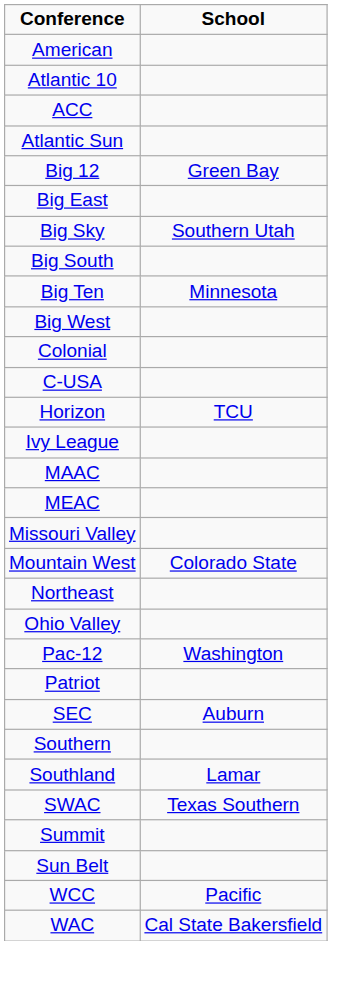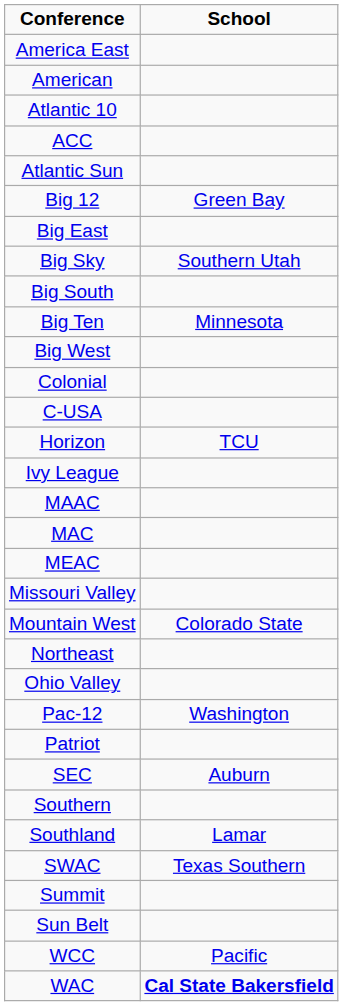 <table class="wikitable sortable" style="text-align: center;">
 <tr>
 <td><strong>Conference</strong></td>
 <td><strong>School</strong></td>
+</tr>
+<tr>
+<td><a href='#'>America East</a></td>
+<td></td>
 </tr>
 <tr>
 <td><a href='#'>American</a></td>
 <td></td>
 </tr>
 <tr>
 <td><a href='#'>Atlantic 10</a></td>
 <td></td>
 </tr>
 <tr>
 <td><a href='#'>ACC</a></td>
 <td></td>
 </tr>
 <tr>
 <td><a href='#'>Atlantic Sun</a></td>
 <td></td>
 </tr>
 <tr>
 <td><a href='#'>Big 12</a></td>
 <td><a href='#'>Green Bay</a></td>
 </tr>
 <tr>
 <td><a href='#'>Big East</a></td>
 <td></td>
 </tr>
 <tr>
 <td><a href='#'>Big Sky</a></td>
 <td><a href='#'>Southern Utah</a></td>
 </tr>
 <tr>
 <td><a href='#'>Big South</a></td>
 <td></td>
 </tr>
 <tr>
 <td><a href='#'>Big Ten</a></td>
 <td><a href='#'>Minnesota</a></td>
 </tr>
 <tr>
 <td><a href='#'>Big West</a></td>
 <td></td>
 </tr>
 <tr>
 <td><a href='#'>Colonial</a></td>
 <td></td>
 </tr>
 <tr>
 <td><a href='#'>C-USA</a></td>
 <td></td>
 </tr>
 <tr>
 <td><a href='#'>Horizon</a></td>
 <td><a href='#'>TCU</a></td>
 </tr>
 <tr>
 <td><a href='#'>Ivy League</a></td>
 <td></td>
 </tr>
 <tr>
 <td><a href='#'>MAAC</a></td>
 <td></td>
 </tr>
 <tr>
+<td><a href='#'>MAC</a></td>
+<td></td>
+</tr>
+<tr>
 <td><a href='#'>MEAC</a></td>
 <td></td>
 </tr>
 <tr>
 <td><a href='#'>Missouri Valley</a></td>
 <td></td>
 </tr>
 <tr>
 <td><a href='#'>Mountain West</a></td>
 <td><a href='#'>Colorado State</a></td>
 </tr>
 <tr>
 <td><a href='#'>Northeast</a></td>
 <td></td>
 </tr>
 <tr>
 <td><a href='#'>Ohio Valley</a></td>
 <td></td>
 </tr>
 <tr>
 <td><a href='#'>Pac-12</a></td>
 <td><a href='#'>Washington</a></td>
 </tr>
 <tr>
 <td><a href='#'>Patriot</a></td>
 <td></td>
 </tr>
 <tr>
 <td><a href='#'>SEC</a></td>
 <td><a href='#'>Auburn</a></td>
 </tr>
 <tr>
 <td><a href='#'>Southern</a></td>
 <td></td>
 </tr>
 <tr>
 <td><a href='#'>Southland</a></td>
 <td><a href='#'>Lamar</a></td>
 </tr>
 <tr>
 <td><a href='#'>SWAC</a></td>
 <td><a href='#'>Texas Southern</a></td>
 </tr>
 <tr>
 <td><a href='#'>Summit</a></td>
 <td></td>
 </tr>
 <tr>
 <td><a href='#'>Sun Belt</a></td>
 <td></td>
 </tr>
 <tr>
 <td><a href='#'>WCC</a></td>
 <td><a href='#'>Pacific</a></td>
 </tr>
 <tr>
 <td><a href='#'>WAC</a></td>
-<td><a href='#'>Cal State Bakersfield</a></td>
+<td><strong><a href='#'>Cal State Bakersfield</a></strong></td>
 </tr>
 </table>
